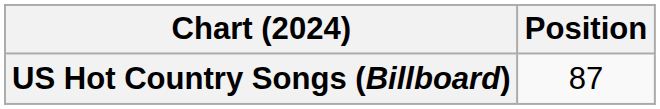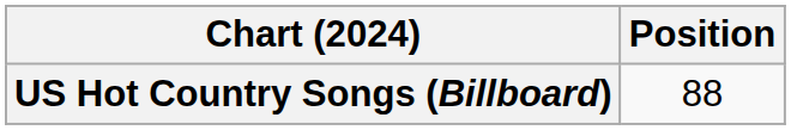 <table class="wikitable plainrowheaders" style="text-align:center">
 <tr>
 <th scope="col">Chart (2024)</th>
 <th scope="col">Position</th>
 </tr>
 <tr>
 <th scope="row">US Hot Country Songs (<em>Billboard</em>)</th>
-<td>87</td>
+<td>88</td>
 </tr>
 </table>
